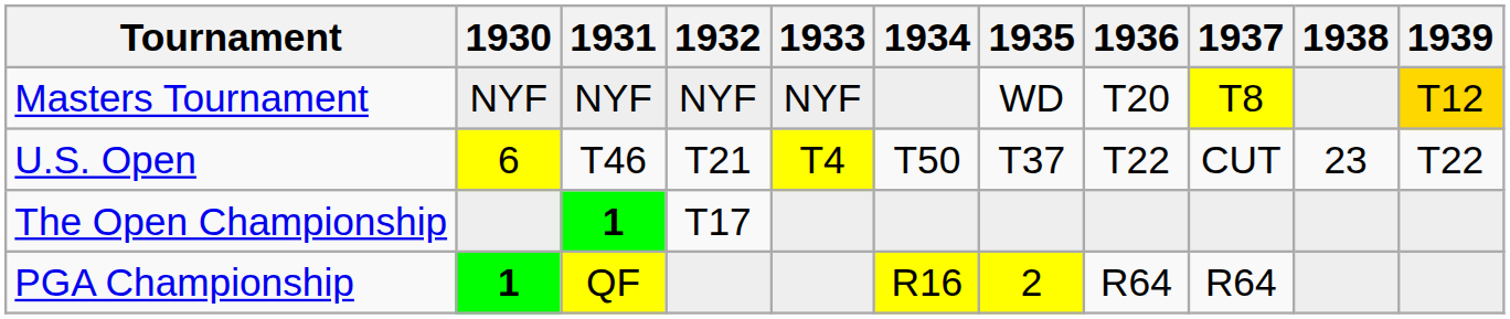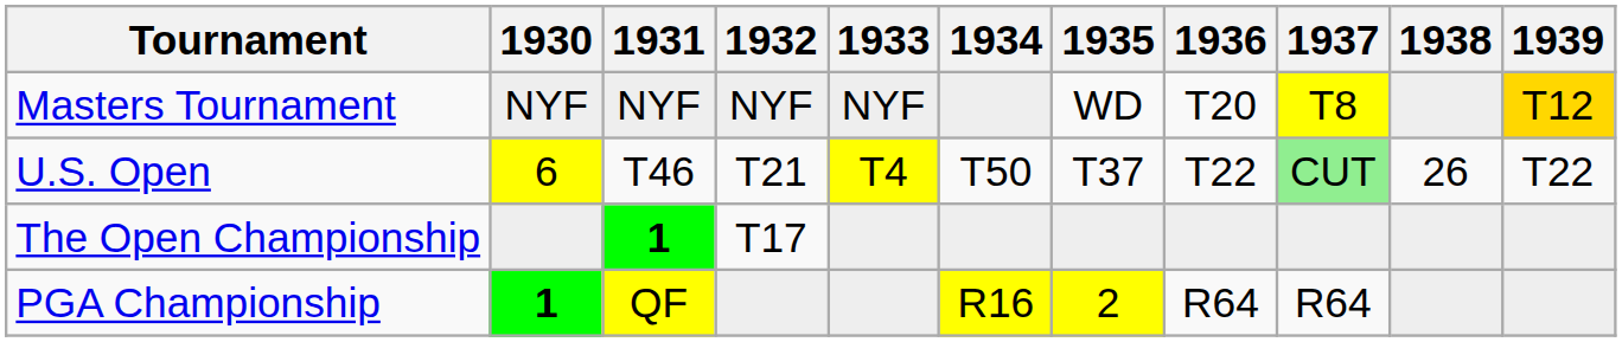 <table class="wikitable" style="font-size:95%;text-align:center;">
 <tr>
 <th>Tournament</th>
 <th>1930</th>
 <th>1931</th>
 <th>1932</th>
 <th>1933</th>
 <th>1934</th>
 <th>1935</th>
 <th>1936</th>
 <th>1937</th>
 <th>1938</th>
 <th>1939</th>
 </tr>
 <tr>
 <td align=left><a href='#'>Masters Tournament</a></td>
 <td style="background:#eeeeee;">NYF</td>
 <td style="background:#eeeeee;">NYF</td>
 <td style="background:#eeeeee;">NYF</td>
 <td style="background:#eeeeee;">NYF</td>
 <td style="background:#eeeeee;"></td>
 <td>WD</td>
 <td>T20</td>
 <td style="background:yellow;">T8</td>
 <td style="background:#eeeeee;"></td>
 <td style="background: gold;">T12</td>
 </tr>
 <tr>
 <td align=left><a href='#'>U.S. Open</a></td>
 <td style="background:yellow;">6</td>
 <td>T46</td>
 <td>T21</td>
 <td style="background:yellow;">T4</td>
 <td>T50</td>
 <td>T37</td>
 <td>T22</td>
-<td>CUT</td>
-<td>23</td>
+<td style="background: lightgreen;">CUT</td>
+<td>26</td>
 <td>T22</td>
 </tr>
 <tr>
 <td align=left><a href='#'>The Open Championship</a></td>
 <td style="background:#eeeeee;"></td>
 <td style="background:lime;"><strong>1</strong></td>
 <td>T17</td>
 <td style="background:#eeeeee;"></td>
 <td style="background:#eeeeee;"></td>
 <td style="background:#eeeeee;"></td>
 <td style="background:#eeeeee;"></td>
 <td style="background:#eeeeee;"></td>
 <td style="background:#eeeeee;"></td>
 <td style="background:#eeeeee;"></td>
 </tr>
 <tr>
 <td align=left><a href='#'>PGA Championship</a></td>
 <td style="background:lime;"><strong>1</strong></td>
 <td style="background:yellow;">QF</td>
 <td style="background:#eeeeee;"></td>
 <td style="background:#eeeeee;"></td>
 <td style="background:yellow;">R16</td>
 <td style="background:yellow;">2</td>
 <td>R64</td>
 <td>R64</td>
 <td style="background:#eeeeee;"></td>
 <td style="background:#eeeeee;"></td>
 </tr>
 </table>
